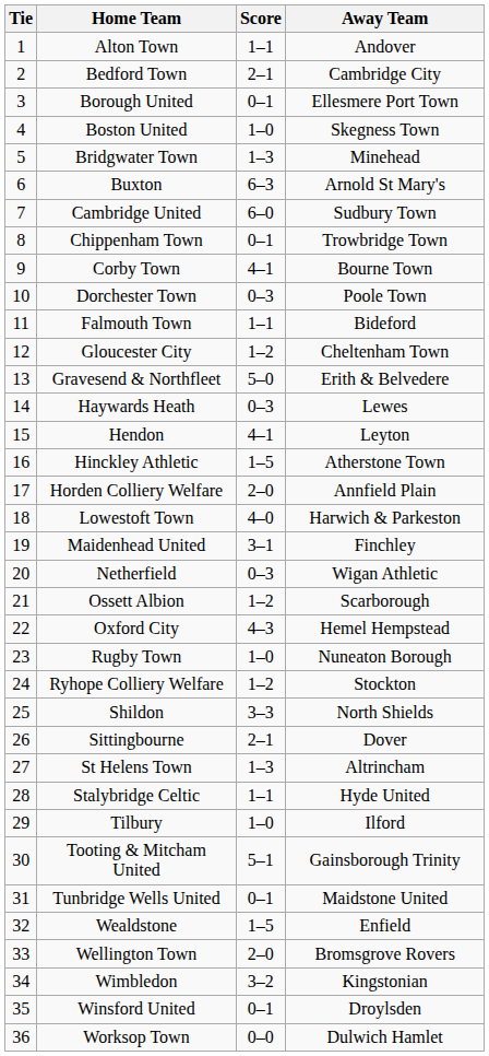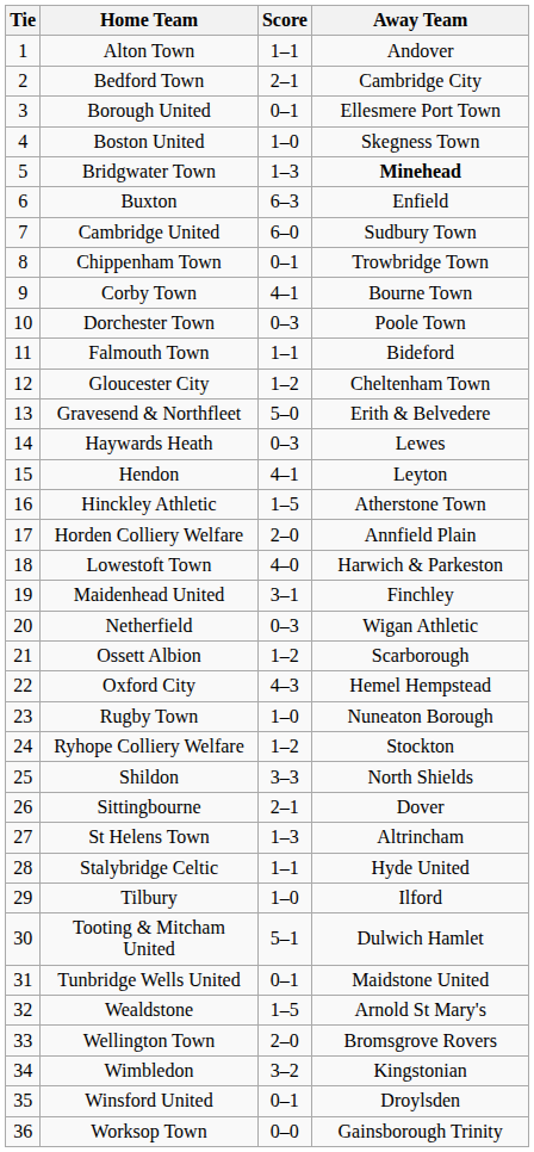 <table class="wikitable" style="text-align:center;">
 <tr>
 <th width=20>Tie</th>
 <th width=175>Home Team</th>
 <th width=20>Score</th>
 <th width=175>Away Team</th>
 </tr>
 <tr>
 <td>1</td>
 <td>Alton Town</td>
 <td>1–1</td>
 <td>Andover</td>
 </tr>
 <tr>
 <td>2</td>
 <td>Bedford Town</td>
 <td>2–1</td>
 <td>Cambridge City</td>
 </tr>
 <tr>
 <td>3</td>
 <td>Borough United</td>
 <td>0–1</td>
 <td>Ellesmere Port Town</td>
 </tr>
 <tr>
 <td>4</td>
 <td>Boston United</td>
 <td>1–0</td>
 <td>Skegness Town</td>
 </tr>
 <tr>
 <td>5</td>
 <td>Bridgwater Town</td>
 <td>1–3</td>
-<td>Minehead</td>
+<td><strong>Minehead</strong></td>
 </tr>
 <tr>
 <td>6</td>
 <td>Buxton</td>
 <td>6–3</td>
-<td>Arnold St Mary's</td>
+<td>Enfield</td>
 </tr>
 <tr>
 <td>7</td>
 <td>Cambridge United</td>
 <td>6–0</td>
 <td>Sudbury Town</td>
 </tr>
 <tr>
 <td>8</td>
 <td>Chippenham Town</td>
 <td>0–1</td>
 <td>Trowbridge Town</td>
 </tr>
 <tr>
 <td>9</td>
 <td>Corby Town</td>
 <td>4–1</td>
 <td>Bourne Town</td>
 </tr>
 <tr>
 <td>10</td>
 <td>Dorchester Town</td>
 <td>0–3</td>
 <td>Poole Town</td>
 </tr>
 <tr>
 <td>11</td>
 <td>Falmouth Town</td>
 <td>1–1</td>
 <td>Bideford</td>
 </tr>
 <tr>
 <td>12</td>
 <td>Gloucester City</td>
 <td>1–2</td>
 <td>Cheltenham Town</td>
 </tr>
 <tr>
 <td>13</td>
 <td>Gravesend & Northfleet</td>
 <td>5–0</td>
 <td>Erith & Belvedere</td>
 </tr>
 <tr>
 <td>14</td>
 <td>Haywards Heath</td>
 <td>0–3</td>
 <td>Lewes</td>
 </tr>
 <tr>
 <td>15</td>
 <td>Hendon</td>
 <td>4–1</td>
 <td>Leyton</td>
 </tr>
 <tr>
 <td>16</td>
 <td>Hinckley Athletic</td>
 <td>1–5</td>
 <td>Atherstone Town</td>
 </tr>
 <tr>
 <td>17</td>
 <td>Horden Colliery Welfare</td>
 <td>2–0</td>
 <td>Annfield Plain</td>
 </tr>
 <tr>
 <td>18</td>
 <td>Lowestoft Town</td>
 <td>4–0</td>
 <td>Harwich & Parkeston</td>
 </tr>
 <tr>
 <td>19</td>
 <td>Maidenhead United</td>
 <td>3–1</td>
 <td>Finchley</td>
 </tr>
 <tr>
 <td>20</td>
 <td>Netherfield</td>
 <td>0–3</td>
 <td>Wigan Athletic</td>
 </tr>
 <tr>
 <td>21</td>
 <td>Ossett Albion</td>
 <td>1–2</td>
 <td>Scarborough</td>
 </tr>
 <tr>
 <td>22</td>
 <td>Oxford City</td>
 <td>4–3</td>
 <td>Hemel Hempstead</td>
 </tr>
 <tr>
 <td>23</td>
 <td>Rugby Town</td>
 <td>1–0</td>
 <td>Nuneaton Borough</td>
 </tr>
 <tr>
 <td>24</td>
 <td>Ryhope Colliery Welfare</td>
 <td>1–2</td>
 <td>Stockton</td>
 </tr>
 <tr>
 <td>25</td>
 <td>Shildon</td>
 <td>3–3</td>
 <td>North Shields</td>
 </tr>
 <tr>
 <td>26</td>
 <td>Sittingbourne</td>
 <td>2–1</td>
 <td>Dover</td>
 </tr>
 <tr>
 <td>27</td>
 <td>St Helens Town</td>
 <td>1–3</td>
 <td>Altrincham</td>
 </tr>
 <tr>
 <td>28</td>
 <td>Stalybridge Celtic</td>
 <td>1–1</td>
 <td>Hyde United</td>
 </tr>
 <tr>
 <td>29</td>
 <td>Tilbury</td>
 <td>1–0</td>
 <td>Ilford</td>
 </tr>
 <tr>
 <td>30</td>
 <td>Tooting & Mitcham United</td>
 <td>5–1</td>
-<td>Gainsborough Trinity</td>
+<td>Dulwich Hamlet</td>
 </tr>
 <tr>
 <td>31</td>
 <td>Tunbridge Wells United</td>
 <td>0–1</td>
 <td>Maidstone United</td>
 </tr>
 <tr>
 <td>32</td>
 <td>Wealdstone</td>
 <td>1–5</td>
-<td>Enfield</td>
+<td>Arnold St Mary's</td>
 </tr>
 <tr>
 <td>33</td>
 <td>Wellington Town</td>
 <td>2–0</td>
 <td>Bromsgrove Rovers</td>
 </tr>
 <tr>
 <td>34</td>
 <td>Wimbledon</td>
 <td>3–2</td>
 <td>Kingstonian</td>
 </tr>
 <tr>
 <td>35</td>
 <td>Winsford United</td>
 <td>0–1</td>
 <td>Droylsden</td>
 </tr>
 <tr>
 <td>36</td>
 <td>Worksop Town</td>
 <td>0–0</td>
-<td>Dulwich Hamlet</td>
+<td>Gainsborough Trinity</td>
 </tr>
 </table>
